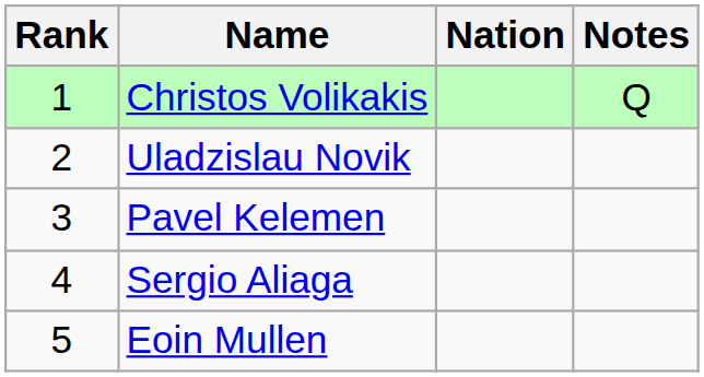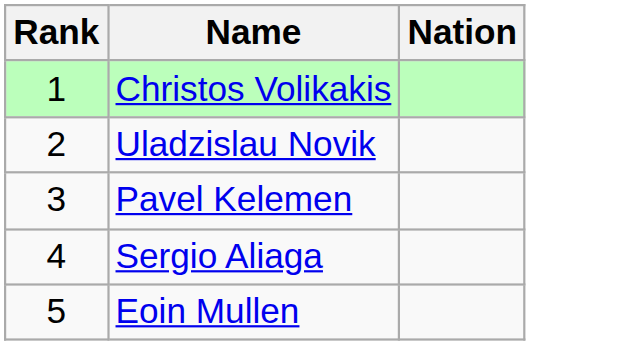 <table class="wikitable sortable" style="text-align:center">
 <tr>
 <th>Rank</th>
 <th>Name</th>
 <th>Nation</th>
-<th>Notes</th>
 </tr>
 <tr bgcolor=bbffbb>
 <td>1</td>
 <td align=left><a href='#'>Christos Volikakis</a></td>
 <td align=left></td>
-<td>Q</td>
 </tr>
 <tr>
 <td>2</td>
 <td align=left><a href='#'>Uladzislau Novik</a></td>
 <td align=left></td>
-<td></td>
 </tr>
 <tr>
 <td>3</td>
 <td align=left><a href='#'>Pavel Kelemen</a></td>
 <td align=left></td>
-<td></td>
 </tr>
 <tr>
 <td>4</td>
 <td align=left><a href='#'>Sergio Aliaga</a></td>
 <td align=left></td>
-<td></td>
 </tr>
 <tr>
 <td>5</td>
 <td align=left><a href='#'>Eoin Mullen</a></td>
 <td align=left></td>
-<td></td>
 </tr>
 </table>
